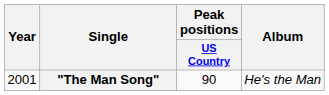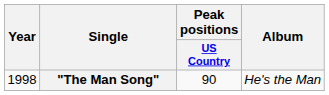 <table class="wikitable plainrowheaders" style="text-align:center;">
 <tr>
 <th rowspan="2">Year</th>
 <th rowspan="2" style="width:10em;">Single</th>
 <th colspan="1">Peak positions</th>
 <th rowspan="2">Album</th>
 </tr>
 <tr style="font-size:smaller;">
 <th width="65"><a href='#'>US Country</a></th>
 </tr>
 <tr>
-<td>2001</td>
+<td>1998</td>
 <th scope="row">"The Man Song"</th>
 <td>90</td>
 <td><em>He's the Man</em></td>
 </tr>
 </table>
